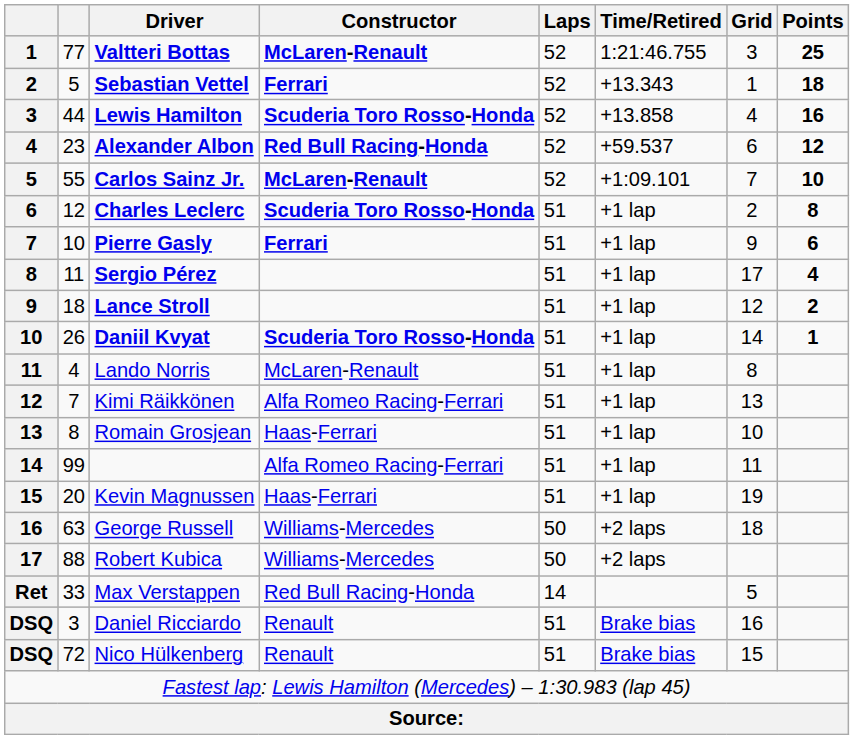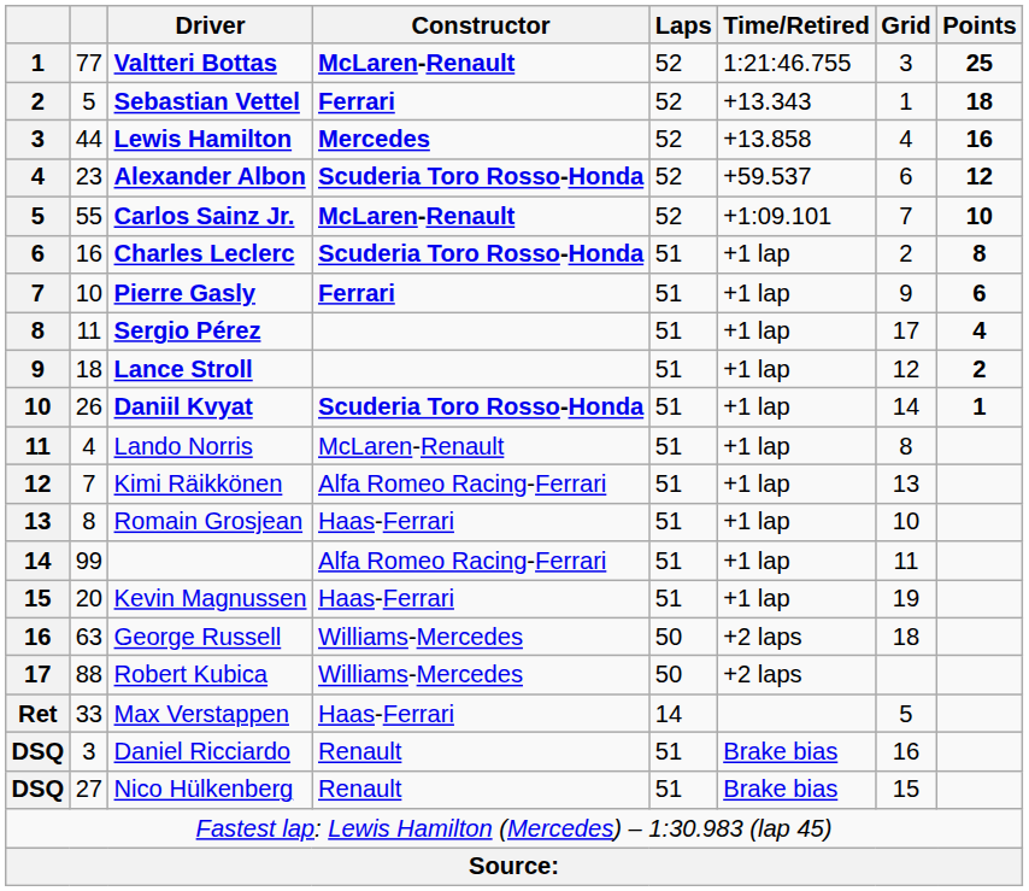 <table class="wikitable sortable" style="font-size: 85%;">
 <tr>
 <th></th>
 <th></th>
 <th>Driver</th>
 <th>Constructor</th>
 <th class="unsortable">Laps</th>
 <th class="unsortable">Time/Retired</th>
 <th>Grid</th>
 <th>Points</th>
 </tr>
 <tr>
 <th>1</th>
 <td align="center">77</td>
 <td data-sort-value="BOT"><strong> <a href='#'>Valtteri Bottas</a></strong></td>
 <td><strong><a href='#'>McLaren</a>-<a href='#'>Renault</a></strong></td>
 <td>52</td>
 <td>1:21:46.755</td>
 <td align="center">3</td>
 <td align="center"><strong>25</strong></td>
 </tr>
 <tr>
 <th>2</th>
 <td align="center">5</td>
 <td data-sort-value="VET"><strong> <a href='#'>Sebastian Vettel</a></strong></td>
 <td><strong><a href='#'>Ferrari</a></strong></td>
 <td>52</td>
 <td>+13.343</td>
 <td align="center">1</td>
 <td align="center"><strong>18</strong></td>
 </tr>
 <tr>
 <th>3</th>
 <td align="center">44</td>
 <td data-sort-value="HAM"><strong> <a href='#'>Lewis Hamilton</a></strong></td>
-<td><strong><a href='#'>Scuderia Toro Rosso</a>-<a href='#'>Honda</a></strong></td>
+<td><strong><a href='#'>Mercedes</a></strong></td>
 <td>52</td>
 <td>+13.858</td>
 <td align="center">4</td>
 <td align="center"><strong>16</strong></td>
 </tr>
 <tr>
 <th>4</th>
 <td align="center">23</td>
 <td data-sort-value="ALB"><strong> <a href='#'>Alexander Albon</a></strong></td>
-<td><strong><a href='#'>Red Bull Racing</a>-<a href='#'>Honda</a></strong></td>
+<td><strong><a href='#'>Scuderia Toro Rosso</a>-<a href='#'>Honda</a></strong></td>
 <td>52</td>
 <td>+59.537</td>
 <td align="center">6</td>
 <td align="center"><strong>12</strong></td>
 </tr>
 <tr>
 <th>5</th>
 <td align="center">55</td>
 <td data-sort-value="SAI"><strong> <a href='#'>Carlos Sainz Jr.</a></strong></td>
 <td><strong><a href='#'>McLaren</a>-<a href='#'>Renault</a></strong></td>
 <td>52</td>
 <td>+1:09.101</td>
 <td align="center">7</td>
 <td align="center"><strong>10</strong></td>
 </tr>
 <tr>
 <th>6</th>
-<td align="center">12</td>
+<td align="center">16</td>
 <td data-sort-value="LEC"><strong> <a href='#'>Charles Leclerc</a></strong></td>
 <td><strong><a href='#'>Scuderia Toro Rosso</a>-<a href='#'>Honda</a></strong></td>
 <td>51</td>
 <td>+1 lap</td>
 <td align="center">2</td>
 <td align="center"><strong>8</strong></td>
 </tr>
 <tr>
 <th>7</th>
 <td align="center">10</td>
 <td data-sort-value="GAS"><strong> <a href='#'>Pierre Gasly</a></strong></td>
 <td><strong><a href='#'>Ferrari</a></strong></td>
 <td>51</td>
 <td>+1 lap</td>
 <td align="center">9</td>
 <td align="center"><strong>6</strong></td>
 </tr>
 <tr>
 <th>8</th>
 <td align="center">11</td>
 <td data-sort-value="PER"><strong> <a href='#'>Sergio Pérez</a></strong></td>
 <td><strong></strong></td>
 <td>51</td>
 <td>+1 lap</td>
 <td align="center">17</td>
 <td align="center"><strong>4</strong></td>
 </tr>
 <tr>
 <th>9</th>
 <td align="center">18</td>
 <td data-sort-value="STR"><strong> <a href='#'>Lance Stroll</a></strong></td>
 <td><strong></strong></td>
 <td>51</td>
 <td>+1 lap</td>
 <td align="center">12</td>
 <td align="center"><strong>2</strong></td>
 </tr>
 <tr>
 <th>10</th>
 <td align="center">26</td>
 <td data-sort-value="KVY"><strong> <a href='#'>Daniil Kvyat</a></strong></td>
 <td><strong><a href='#'>Scuderia Toro Rosso</a>-<a href='#'>Honda</a></strong></td>
 <td>51</td>
 <td>+1 lap</td>
 <td align="center">14</td>
 <td align="center"><strong>1</strong></td>
 </tr>
 <tr>
 <th>11</th>
 <td align="center">4</td>
 <td data-sort-value="NOR"> <a href='#'>Lando Norris</a></td>
 <td><a href='#'>McLaren</a>-<a href='#'>Renault</a></td>
 <td>51</td>
 <td>+1 lap</td>
 <td align="center">8</td>
 <td></td>
 </tr>
 <tr>
 <th>12</th>
 <td align="center">7</td>
 <td data-sort-value="RAI"> <a href='#'>Kimi Räikkönen</a></td>
 <td><a href='#'>Alfa Romeo Racing</a>-<a href='#'>Ferrari</a></td>
 <td>51</td>
 <td>+1 lap</td>
 <td align="center">13</td>
 <td></td>
 </tr>
 <tr>
 <th>13</th>
 <td align="center">8</td>
 <td data-sort-value="GRO"> <a href='#'>Romain Grosjean</a></td>
 <td><a href='#'>Haas</a>-<a href='#'>Ferrari</a></td>
 <td>51</td>
 <td>+1 lap</td>
 <td align="center">10</td>
 <td></td>
 </tr>
 <tr>
 <th>14</th>
 <td align="center">99</td>
 <td data-sort-value="GIO"></td>
 <td><a href='#'>Alfa Romeo Racing</a>-<a href='#'>Ferrari</a></td>
 <td>51</td>
 <td>+1 lap</td>
 <td align="center">11</td>
 <td></td>
 </tr>
 <tr>
 <th>15</th>
 <td align="center">20</td>
 <td data-sort-value="MAG"> <a href='#'>Kevin Magnussen</a></td>
 <td><a href='#'>Haas</a>-<a href='#'>Ferrari</a></td>
 <td>51</td>
 <td>+1 lap</td>
 <td align="center">19</td>
 <td></td>
 </tr>
 <tr>
 <th>16</th>
 <td align="center">63</td>
 <td data-sort-value="RUS"> <a href='#'>George Russell</a></td>
 <td><a href='#'>Williams</a>-<a href='#'>Mercedes</a></td>
 <td>50</td>
 <td>+2 laps</td>
 <td align="center">18</td>
 <td></td>
 </tr>
 <tr>
 <th>17</th>
 <td align="center">88</td>
 <td data-sort-value="KUB"> <a href='#'>Robert Kubica</a></td>
 <td><a href='#'>Williams</a>-<a href='#'>Mercedes</a></td>
 <td>50</td>
 <td>+2 laps</td>
 <td align="center" data-sort-value="20"></td>
 <td></td>
 </tr>
 <tr>
 <th data-sort-value="18">Ret</th>
 <td align="center">33</td>
 <td data-sort-value="VER"> <a href='#'>Max Verstappen</a></td>
-<td><a href='#'>Red Bull Racing</a>-<a href='#'>Honda</a></td>
+<td><a href='#'>Haas</a>-<a href='#'>Ferrari</a></td>
 <td>14</td>
 <td></td>
 <td align="center">5</td>
 <td></td>
 </tr>
 <tr>
 <th data-sort-value="19">DSQ</th>
 <td align="center">3</td>
 <td data-sort-value="RIC"> <a href='#'>Daniel Ricciardo</a></td>
 <td><a href='#'>Renault</a></td>
 <td>51</td>
 <td><a href='#'>Brake bias</a></td>
 <td align="center">16</td>
 <td align="center"></td>
 </tr>
 <tr>
 <th data-sort-value="20">DSQ</th>
-<td align="center">72</td>
+<td align="center">27</td>
 <td data-sort-value="HUL"> <a href='#'>Nico Hülkenberg</a></td>
 <td><a href='#'>Renault</a></td>
 <td>51</td>
 <td><a href='#'>Brake bias</a></td>
 <td align="center">15</td>
 <td align="center"></td>
 </tr>
 <tr class="sortbottom">
 <td colspan="8" align="center"><em><a href='#'>Fastest lap</a>:  <a href='#'>Lewis Hamilton</a> (<a href='#'>Mercedes</a>) – 1:30.983 (lap 45)</em></td>
 </tr>
 <tr>
 <th colspan="8">Source:</th>
 </tr>
 </table>
